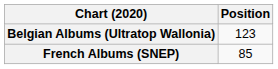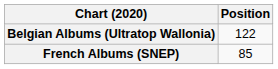 <table class="wikitable sortable plainrowheaders" style="text-align:center">
 <tr>
 <th scope="col">Chart (2020)</th>
 <th scope="col">Position</th>
 </tr>
 <tr>
 <th scope="row">Belgian Albums (Ultratop Wallonia)</th>
-<td>123</td>
+<td>122</td>
 </tr>
 <tr>
 <th scope="row">French Albums (SNEP)</th>
 <td>85</td>
 </tr>
 </table>
